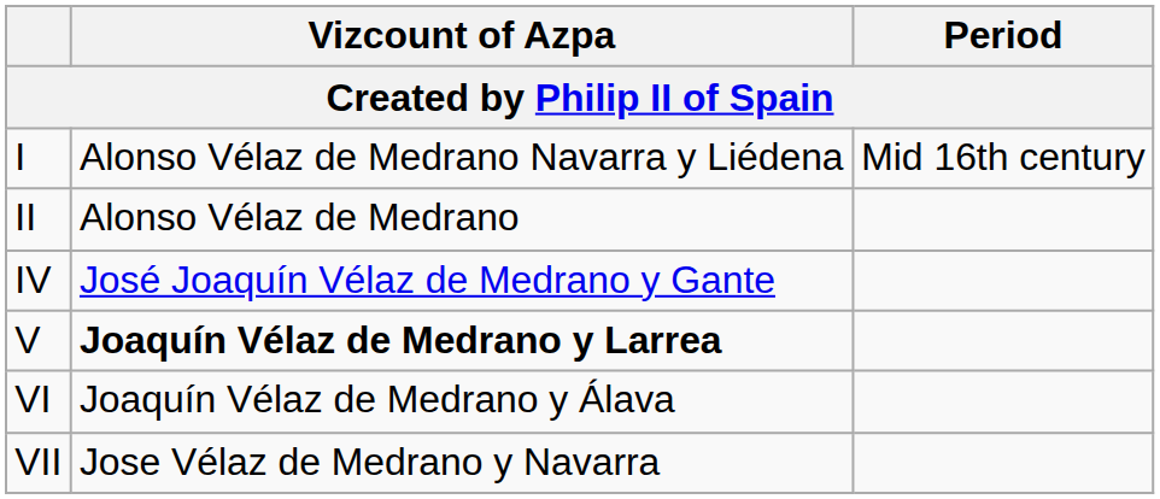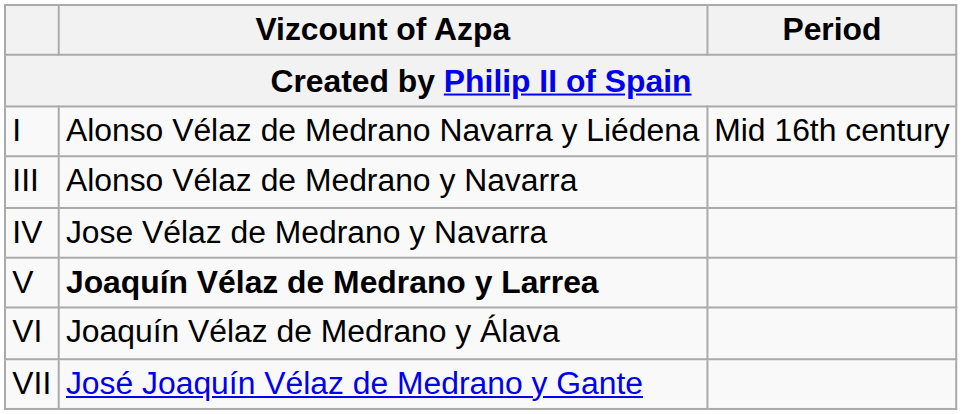 <table class="wikitable">
 <tr>
 <th></th>
 <th>Vizcount of Azpa</th>
 <th>Period</th>
 </tr>
 <tr bgcolor="#dddddd" |>
 <th colspan="3">Created by <a href='#'>Philip II of Spain</a></th>
 </tr>
 <tr>
 <td>I</td>
 <td>Alonso Vélaz de Medrano Navarra y Liédena</td>
 <td>Mid 16th century</td>
 </tr>
 <tr>
-<td>II</td>
-<td>Alonso Vélaz de Medrano</td>
+<td>III</td>
+<td>Alonso Vélaz de Medrano y Navarra</td>
 <td></td>
 </tr>
 <tr>
 <td>IV</td>
-<td><a href='#'>José Joaquín Vélaz de Medrano y Gante</a></td>
+<td>Jose Vélaz de Medrano y Navarra</td>
 <td></td>
 </tr>
 <tr>
 <td>V</td>
 <td><strong>Joaquín Vélaz de Medrano y Larrea</strong></td>
 <td></td>
 </tr>
 <tr>
 <td>VI</td>
 <td>Joaquín Vélaz de Medrano y Álava</td>
 <td></td>
 </tr>
 <tr>
 <td>VII</td>
-<td>Jose Vélaz de Medrano y Navarra</td>
+<td><a href='#'>José Joaquín Vélaz de Medrano y Gante</a></td>
 <td></td>
 </tr>
 </table>
